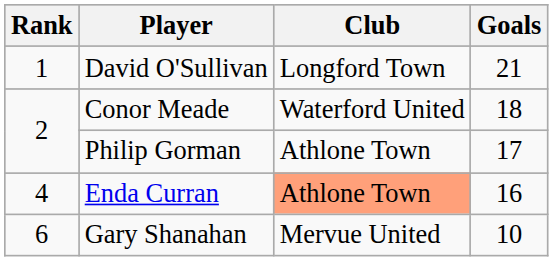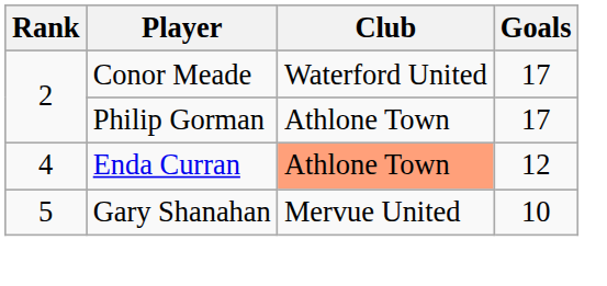 <table class="wikitable" style="text-align:center">
 <tr>
 <th>Rank</th>
 <th>Player</th>
 <th>Club</th>
 <th>Goals</th>
 </tr>
 <tr>
-<td>1</td>
-<td align="left">David O'Sullivan</td>
-<td align="left">Longford Town</td>
-<td>21</td>
-</tr>
-<tr>
 <td rowspan="2">2</td>
 <td align="left">Conor Meade</td>
 <td align="left">Waterford United</td>
-<td>18</td>
+<td>17</td>
 </tr>
 <tr>
 <td align="left">Philip Gorman</td>
 <td align="left">Athlone Town</td>
 <td>17</td>
 </tr>
 <tr>
 <td>4</td>
 <td align="left"><a href='#'>Enda Curran</a></td>
 <td align="left" style="background: lightsalmon;">Athlone Town</td>
-<td>16</td>
+<td>12</td>
 </tr>
 <tr>
-<td>6</td>
+<td>5</td>
 <td align="left">Gary Shanahan</td>
 <td align="left">Mervue United</td>
 <td>10</td>
 </tr>
 </table>
